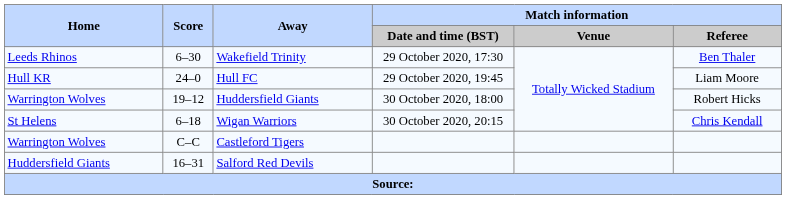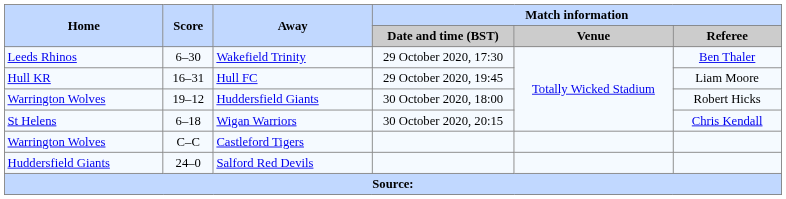 <table border=1 style="border-collapse:collapse; font-size:90%; text-align:center;" cellpadding=3 cellspacing=0 width=100%>
 <tr bgcolor=#C1D8FF>
 <th rowspan=2 width=19%>Home</th>
 <th rowspan=2 width=6%>Score</th>
 <th rowspan=2 width=19%>Away</th>
 <th colspan=4>Match information</th>
 </tr>
 <tr bgcolor=#CCCCCC>
 <th width=17%>Date and time (BST)</th>
 <th width=19%>Venue</th>
 <th width=13%>Referee</th>
 </tr>
 <tr bgcolor=#F5FAFF>
 <td align=left> <a href='#'>Leeds Rhinos</a></td>
 <td>6–30</td>
 <td align=left> <a href='#'>Wakefield Trinity</a></td>
 <td>29 October 2020, 17:30</td>
 <td rowspan=4><a href='#'>Totally Wicked Stadium</a></td>
 <td><a href='#'>Ben Thaler</a></td>
 </tr>
 <tr bgcolor=#F5FAFF>
 <td align=left> <a href='#'>Hull KR</a></td>
-<td>24–0</td>
+<td>16–31</td>
 <td align=left> <a href='#'>Hull FC</a></td>
 <td>29 October 2020, 19:45</td>
 <td>Liam Moore</td>
 </tr>
 <tr bgcolor=#F5FAFF>
 <td align=left> <a href='#'>Warrington Wolves</a></td>
 <td>19–12</td>
 <td align=left> <a href='#'>Huddersfield Giants</a></td>
 <td>30 October 2020, 18:00</td>
 <td>Robert Hicks</td>
 </tr>
 <tr bgcolor=#F5FAFF>
 <td align=left> <a href='#'>St Helens</a></td>
 <td>6–18</td>
 <td align=left> <a href='#'>Wigan Warriors</a></td>
 <td>30 October 2020, 20:15</td>
 <td><a href='#'>Chris Kendall</a></td>
 </tr>
 <tr bgcolor=#F5FAFF>
 <td align=left> <a href='#'>Warrington Wolves</a></td>
 <td>C–C</td>
 <td align=left> <a href='#'>Castleford Tigers</a></td>
 <td></td>
 <td></td>
 <td></td>
 </tr>
 <tr bgcolor=#F5FAFF>
 <td align=left> <a href='#'>Huddersfield Giants</a></td>
-<td>16–31</td>
+<td>24–0</td>
 <td align=left> <a href='#'>Salford Red Devils</a></td>
 <td></td>
 <td></td>
 <td></td>
 </tr>
 <tr style="background:#c1d8ff;">
 <th colspan=7>Source:</th>
 </tr>
 </table>
